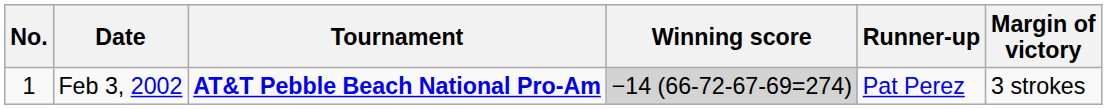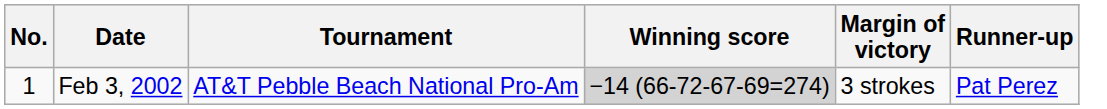 <table class="wikitable" style="font-size:95%;">
 <tr style="background:#eeeeee;">
 <th>No.</th>
 <th>Date</th>
 <th>Tournament</th>
 <th>Winning score</th>
+<th>Margin of<br>victory</th>
 <th>Runner-up</th>
-<th>Margin of<br>victory</th>
 </tr>
 <tr>
 <td align=center>1</td>
 <td align=right>Feb 3, <a href='#'>2002</a></td>
-<td><strong><a href='#'>AT&T Pebble Beach National Pro-Am</a></strong></td>
+<td><a href='#'>AT&T Pebble Beach National Pro-Am</a></td>
 <td style="background: lightgrey;">−14 (66-72-67-69=274)</td>
+<td>3 strokes</td>
 <td> <a href='#'>Pat Perez</a></td>
-<td>3 strokes</td>
 </tr>
 </table>
